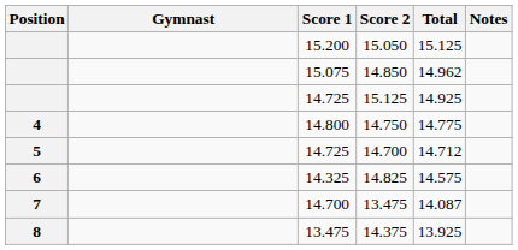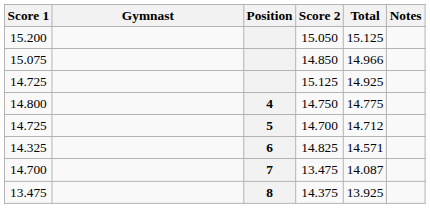 <table class="wikitable sortable" style="text-align:center; font-size:95%">
 <tr>
+<th scope=col>Score 1</th>
+<th scope=col width="210">Gymnast</th>
 <th scope=col>Position</th>
-<th scope=col width="210">Gymnast</th>
-<th scope=col>Score 1</th>
 <th scope=col>Score 2</th>
 <th scope=col>Total</th>
 <th scope=col>Notes</th>
 </tr>
 <tr>
+<td>15.200</td>
+<td align="left"></td>
 <th scope=row></th>
-<td align="left"></td>
-<td>15.200</td>
 <td>15.050</td>
 <td>15.125</td>
 <td></td>
 </tr>
 <tr>
+<td>15.075</td>
+<td align="left"></td>
 <th scope=row></th>
-<td align="left"></td>
-<td>15.075</td>
 <td>14.850</td>
-<td>14.962</td>
+<td>14.966</td>
 <td></td>
 </tr>
 <tr>
+<td>14.725</td>
+<td align="left"></td>
 <th scope=row></th>
-<td align="left"></td>
-<td>14.725</td>
 <td>15.125</td>
 <td>14.925</td>
 <td></td>
 </tr>
 <tr>
+<td>14.800</td>
+<td align="left"></td>
 <th scope=row>4</th>
-<td align="left"></td>
-<td>14.800</td>
 <td>14.750</td>
 <td>14.775</td>
 <td></td>
 </tr>
 <tr>
+<td>14.725</td>
+<td align="left"></td>
 <th scope=row>5</th>
-<td align="left"></td>
-<td>14.725</td>
 <td>14.700</td>
 <td>14.712</td>
 <td></td>
 </tr>
 <tr>
+<td>14.325</td>
+<td align="left"></td>
 <th scope=row>6</th>
-<td align="left"></td>
-<td>14.325</td>
 <td>14.825</td>
-<td>14.575</td>
+<td>14.571</td>
 <td></td>
 </tr>
 <tr>
+<td>14.700</td>
+<td align="left"></td>
 <th scope=row>7</th>
-<td align="left"></td>
-<td>14.700</td>
 <td>13.475</td>
 <td>14.087</td>
 <td></td>
 </tr>
 <tr>
+<td>13.475</td>
+<td align="left"></td>
 <th scope=row>8</th>
-<td align="left"></td>
-<td>13.475</td>
 <td>14.375</td>
 <td>13.925</td>
 <td></td>
 </tr>
 </table>
